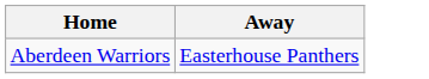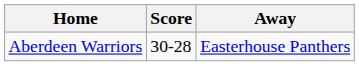 <table class="wikitable">
 <tr>
 <th>Home</th>
+<th>Score</th>
 <th>Away</th>
 </tr>
 <tr>
 <td><a href='#'>Aberdeen Warriors</a></td>
+<td>30-28</td>
 <td><a href='#'>Easterhouse Panthers</a></td>
 </tr>
 </table>
